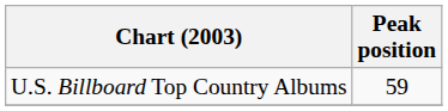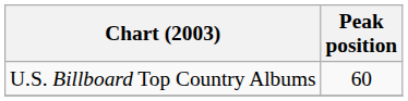 <table class="wikitable">
 <tr>
 <th>Chart (2003)</th>
 <th>Peak<br>position</th>
 </tr>
 <tr>
 <td>U.S. <em>Billboard</em> Top Country Albums</td>
-<td align="center">59</td>
+<td align="center">60</td>
 </tr>
 <tr>
 </tr>
 </table>
